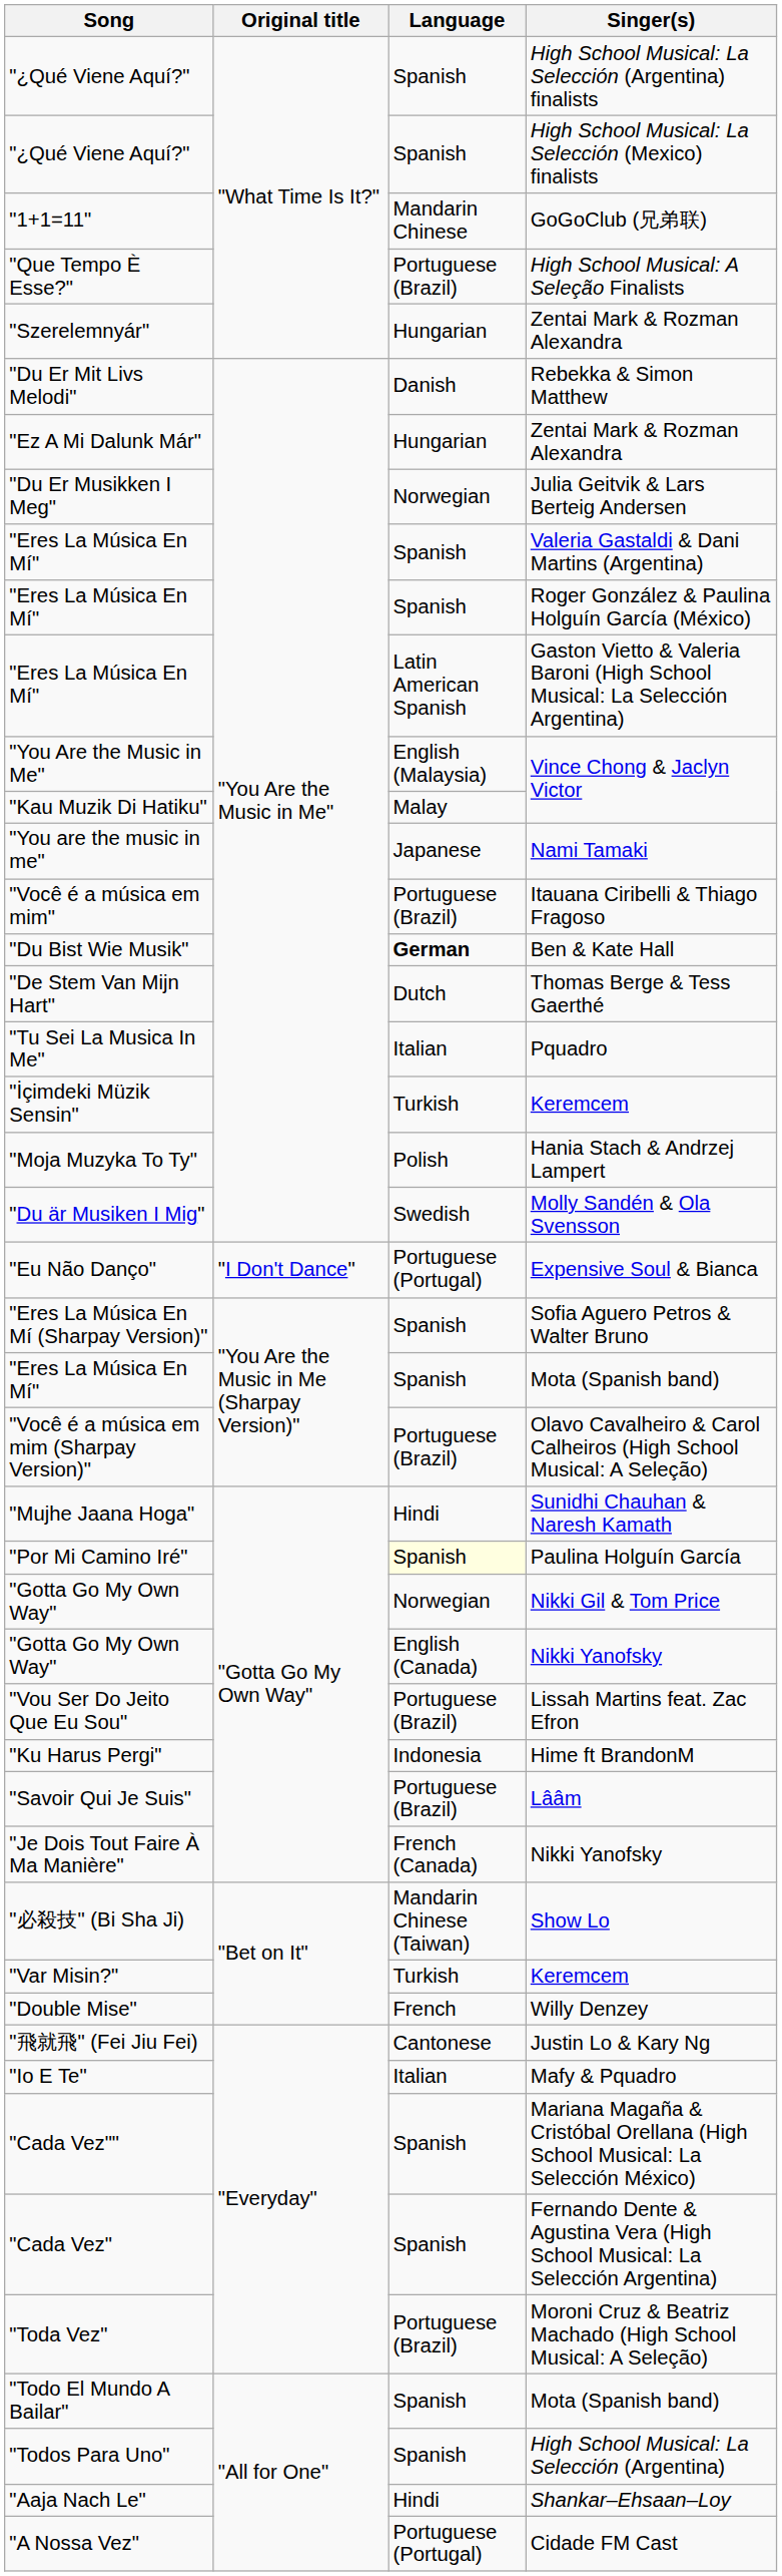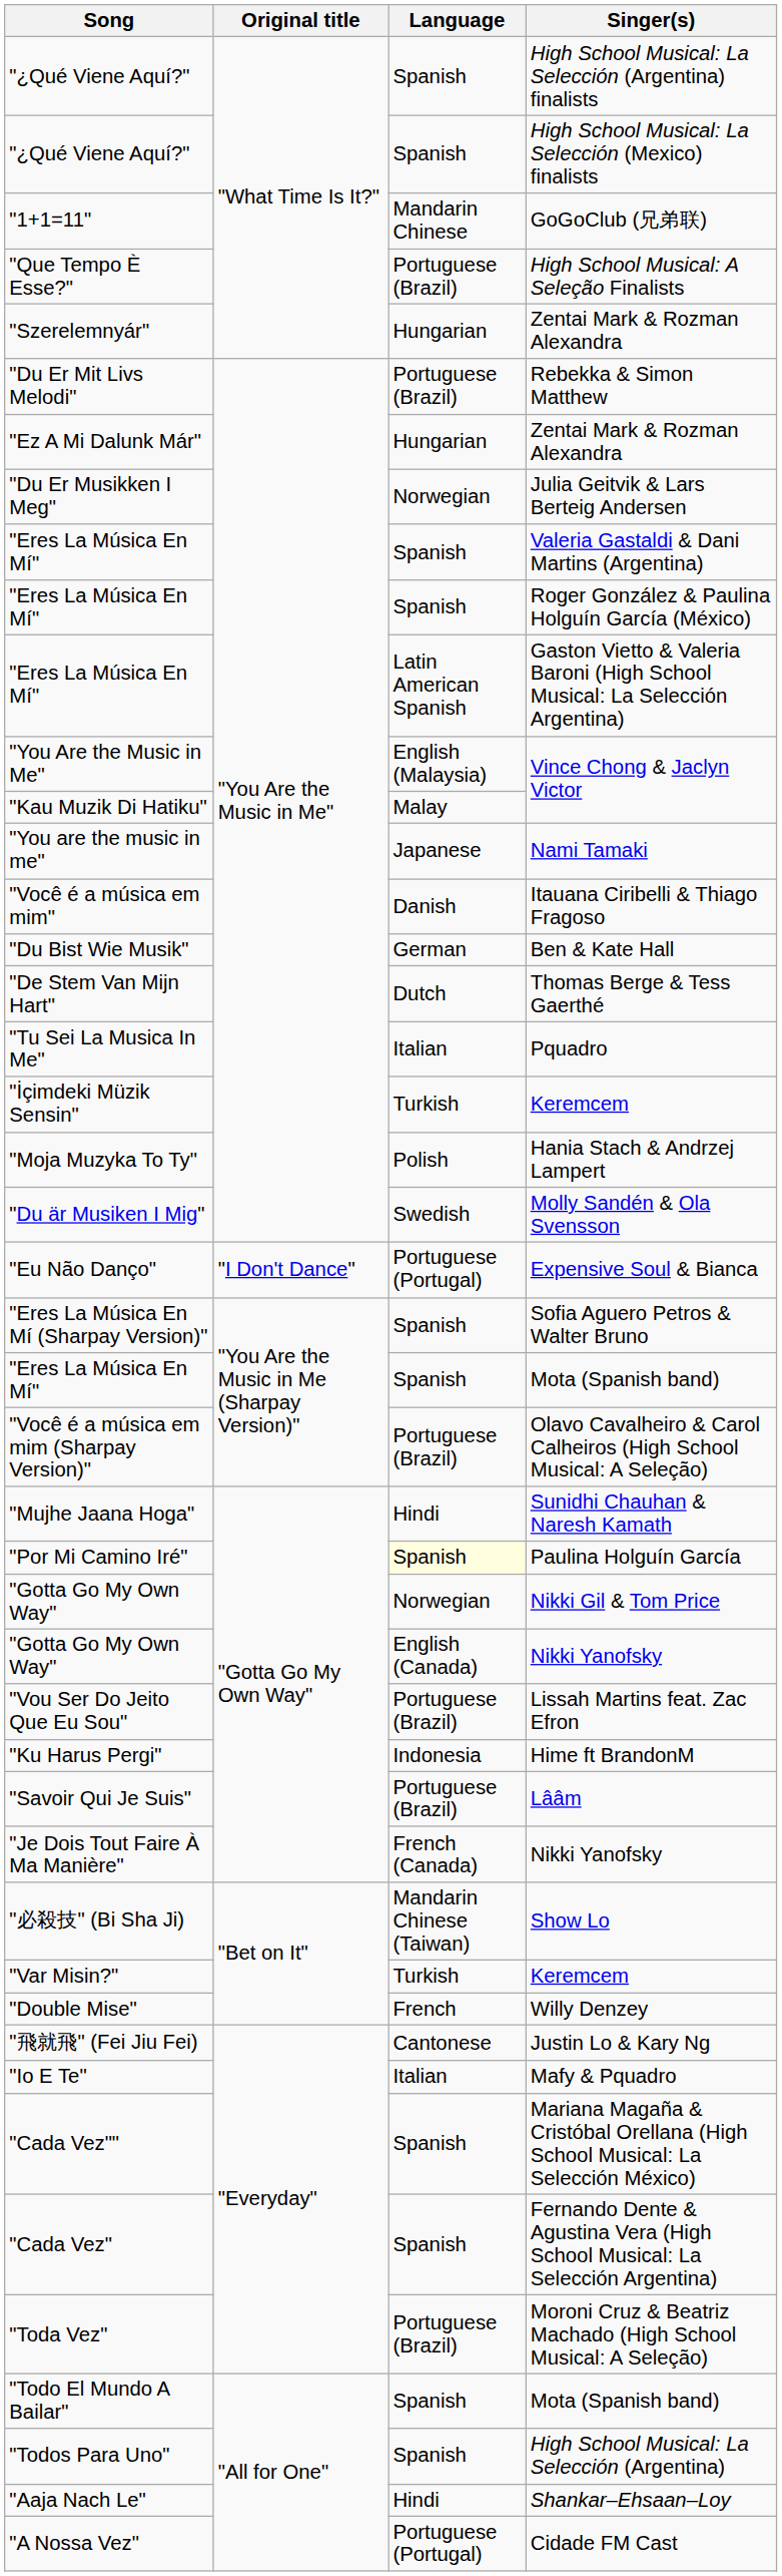 <table class="wikitable">
 <tr>
 <th align="left">Song</th>
 <th align="left">Original title</th>
 <th align="left">Language</th>
 <th align="left">Singer(s)</th>
 </tr>
 <tr>
 <td align="left">"¿Qué Viene Aquí?"</td>
 <td style="text-align:left;" rowspan="5">"What Time Is It?"</td>
 <td align="left">Spanish</td>
 <td align="left"><em>High School Musical: La Selección</em> (Argentina) finalists</td>
 </tr>
 <tr>
 <td align="left">"¿Qué Viene Aquí?"</td>
 <td align="left">Spanish</td>
 <td align="left"><em>High School Musical: La Selección</em> (Mexico) finalists</td>
 </tr>
 <tr>
 <td align="left">"1+1=11"</td>
 <td align="left">Mandarin Chinese</td>
 <td align="left">GoGoClub (兄弟联)</td>
 </tr>
 <tr>
 <td align="left">"Que Tempo È Esse?"</td>
 <td align="left">Portuguese (Brazil)</td>
 <td align="left"><em>High School Musical: A Seleção</em> Finalists</td>
 </tr>
 <tr>
 <td align="left">"Szerelemnyár"</td>
 <td align="left">Hungarian</td>
 <td align="left">Zentai Mark & Rozman Alexandra</td>
 </tr>
 <tr>
 <td align="left">"Du Er Mit Livs Melodi"</td>
 <td style="text-align:left;" rowspan="16">"You Are the Music in Me"</td>
-<td align="left">Danish</td>
+<td align="left">Portuguese (Brazil)</td>
 <td align="left">Rebekka & Simon Matthew</td>
 </tr>
 <tr>
 <td align="left">"Ez A Mi Dalunk Már"</td>
 <td align="left">Hungarian</td>
 <td align="left">Zentai Mark & Rozman Alexandra</td>
 </tr>
 <tr>
 <td align="left">"Du Er Musikken I Meg"</td>
 <td align="left">Norwegian</td>
 <td align="left">Julia Geitvik & Lars Berteig Andersen</td>
 </tr>
 <tr>
 <td align="left">"Eres La Música En Mí"</td>
 <td align="left">Spanish</td>
 <td align="left"><a href='#'>Valeria Gastaldi</a> & Dani Martins (Argentina)</td>
 </tr>
 <tr>
 <td align="left">"Eres La Música En Mí"</td>
 <td align="left">Spanish</td>
 <td align="left">Roger González & Paulina Holguín García (México)</td>
 </tr>
 <tr>
 <td align="left">"Eres La Música En Mí"</td>
 <td align="left">Latin American Spanish</td>
 <td align="left">Gaston Vietto & Valeria Baroni (High School Musical: La Selección Argentina)</td>
 </tr>
 <tr>
 <td align="left">"You Are the Music in Me"</td>
 <td align="left">English (Malaysia)</td>
 <td style="text-align:left;" rowspan="2"><a href='#'>Vince Chong</a> & <a href='#'>Jaclyn Victor</a></td>
 </tr>
 <tr>
 <td align="left">"Kau Muzik Di Hatiku"</td>
 <td align="left">Malay</td>
 </tr>
 <tr>
 <td align="left">"You are the music in me"</td>
 <td align="left">Japanese</td>
 <td align="left"><a href='#'>Nami Tamaki</a></td>
 </tr>
 <tr>
 <td align="left">"Você é a música em mim"</td>
-<td align="left">Portuguese (Brazil)</td>
+<td align="left">Danish</td>
 <td align="left">Itauana Ciribelli & Thiago Fragoso</td>
 </tr>
 <tr>
 <td align="left">"Du Bist Wie Musik"</td>
-<td align="left"><strong>German</strong></td>
+<td align="left">German</td>
 <td align="left">Ben & Kate Hall</td>
 </tr>
 <tr>
 <td align="left">"De Stem Van Mijn Hart"</td>
 <td align="left">Dutch</td>
 <td align="left">Thomas Berge & Tess Gaerthé</td>
 </tr>
 <tr>
 <td align="left">"Tu Sei La Musica In Me"</td>
 <td align="left">Italian</td>
 <td align="left">Pquadro</td>
 </tr>
 <tr>
 <td align="left">"İçimdeki Müzik Sensin"</td>
 <td align="left">Turkish</td>
 <td align="left"><a href='#'>Keremcem</a></td>
 </tr>
 <tr>
 <td align="left">"Moja Muzyka To Ty"</td>
 <td align="left">Polish</td>
 <td align="left">Hania Stach & Andrzej Lampert</td>
 </tr>
 <tr>
 <td align="left">"<a href='#'>Du är Musiken I Mig</a>"</td>
 <td align="left">Swedish</td>
 <td align="left"><a href='#'>Molly Sandén</a> & <a href='#'>Ola Svensson</a></td>
 </tr>
 <tr>
 <td align="left">"Eu Não Danço"</td>
 <td align="left">"<a href='#'>I Don't Dance</a>"</td>
 <td align="left">Portuguese (Portugal)</td>
 <td align="left"><a href='#'>Expensive Soul</a> & Bianca</td>
 </tr>
 <tr>
 <td align="left">"Eres La Música En Mí (Sharpay Version)"</td>
 <td style="text-align:left;" rowspan="3">"You Are the Music in Me (Sharpay Version)"</td>
 <td align="left">Spanish</td>
 <td align="left">Sofia Aguero Petros & Walter Bruno</td>
 </tr>
 <tr>
 <td align="left">"Eres La Música En Mí"</td>
 <td align="left">Spanish</td>
 <td align="left">Mota (Spanish band)</td>
 </tr>
 <tr>
 <td align="left">"Você é a música em mim (Sharpay Version)"</td>
 <td align="left">Portuguese (Brazil)</td>
 <td align="left">Olavo Cavalheiro & Carol Calheiros (High School Musical: A Seleção)</td>
 </tr>
 <tr>
 <td align="left">"Mujhe Jaana Hoga"</td>
 <td style="text-align:left;" rowspan="8">"Gotta Go My Own Way"</td>
 <td align="left">Hindi</td>
 <td align="left"><a href='#'>Sunidhi Chauhan</a> & <a href='#'>Naresh Kamath</a></td>
 </tr>
 <tr>
 <td align="left">"Por Mi Camino Iré"</td>
 <td align="left" style="background: lightyellow;">Spanish</td>
 <td align="left">Paulina Holguín García</td>
 </tr>
 <tr>
 <td align="left">"Gotta Go My Own Way"</td>
 <td align="left">Norwegian</td>
 <td align="left"><a href='#'>Nikki Gil</a> & <a href='#'>Tom Price</a></td>
 </tr>
 <tr>
 <td align="left">"Gotta Go My Own Way"</td>
 <td align="left">English (Canada)</td>
 <td align="left"><a href='#'>Nikki Yanofsky</a></td>
 </tr>
 <tr>
 <td align="left">"Vou Ser Do Jeito Que Eu Sou"</td>
 <td align="left">Portuguese (Brazil)</td>
 <td align="left">Lissah Martins feat. Zac Efron</td>
 </tr>
 <tr>
 <td align="left">"Ku Harus Pergi"</td>
 <td align="left">Indonesia</td>
 <td align="left">Hime ft BrandonM</td>
 </tr>
 <tr>
 <td align="left">"Savoir Qui Je Suis"</td>
 <td align="left">Portuguese (Brazil)</td>
 <td align="left"><a href='#'>Lââm</a></td>
 </tr>
 <tr>
 <td align="left">"Je Dois Tout Faire À Ma Manière"</td>
 <td align="left">French (Canada)</td>
 <td align="left">Nikki Yanofsky</td>
 </tr>
 <tr>
 <td align="left">"必殺技" (Bi Sha Ji)</td>
 <td style="text-align:left;" rowspan="3">"Bet on It"</td>
 <td align="left">Mandarin Chinese<br>(Taiwan)</td>
 <td align="left"><a href='#'>Show Lo</a></td>
 </tr>
 <tr>
 <td align="left">"Var Misin?"</td>
 <td align="left">Turkish</td>
 <td align="left"><a href='#'>Keremcem</a></td>
 </tr>
 <tr>
 <td align="left">"Double Mise"</td>
 <td align="left">French</td>
 <td align="left">Willy Denzey</td>
 </tr>
 <tr>
 <td align="left">"飛就飛" (Fei Jiu Fei)</td>
 <td style="text-align:left;" rowspan="5">"Everyday"</td>
 <td align="left">Cantonese</td>
 <td align="left">Justin Lo & Kary Ng</td>
 </tr>
 <tr>
 <td align="left">"Io E Te"</td>
 <td align="left">Italian</td>
 <td align="left">Mafy & Pquadro</td>
 </tr>
 <tr>
 <td align="left">"Cada Vez""</td>
 <td align="left">Spanish</td>
 <td align="left">Mariana Magaña & Cristóbal Orellana (High School Musical: La Selección México)</td>
 </tr>
 <tr>
 <td align="left">"Cada Vez"</td>
 <td align="left">Spanish</td>
 <td align="left">Fernando Dente & Agustina Vera (High School Musical: La Selección Argentina)</td>
 </tr>
 <tr>
 <td align="left">"Toda Vez"</td>
 <td align="left">Portuguese (Brazil)</td>
 <td align="left">Moroni Cruz & Beatriz Machado (High School Musical: A Seleção)</td>
 </tr>
 <tr>
 <td align="left">"Todo El Mundo A Bailar"</td>
 <td style="text-align:left;" rowspan="4">"All for One"</td>
 <td align="left">Spanish</td>
 <td align="left">Mota (Spanish band)</td>
 </tr>
 <tr>
 <td align="left">"Todos Para Uno"</td>
 <td align="left">Spanish</td>
 <td align="left"><em>High School Musical: La Selección</em> (Argentina)</td>
 </tr>
 <tr>
 <td align="left">"Aaja Nach Le"</td>
 <td align="left">Hindi</td>
 <td align="left"><em>Shankar–Ehsaan–Loy</em></td>
 </tr>
 <tr>
 <td align="left">"A Nossa Vez"</td>
 <td align="left">Portuguese (Portugal)</td>
 <td align="left">Cidade FM Cast</td>
 </tr>
 </table>
